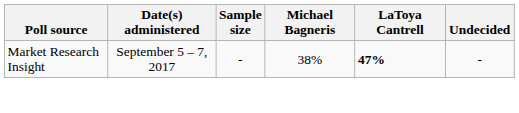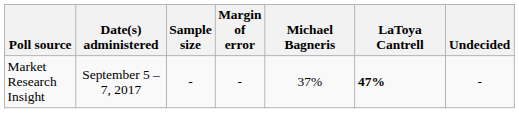 <table class="wikitable">
 <tr valign=bottom>
 <th>Poll source</th>
 <th>Date(s)<br>administered</th>
 <th>Sample<br>size</th>
+<th>Margin<br>of error</th>
 <th style="width:100px;">Michael<br> Bagneris</th>
 <th style="width:100px;">LaToya<br>Cantrell</th>
 <th style="width:75px;">Undecided</th>
 </tr>
 <tr>
 <td>Market Research Insight</td>
 <td align=center>September 5 – 7, 2017</td>
 <td align=center>-</td>
-<td align=center>38%</td>
+<td align=center>-</td>
+<td align=center>37%</td>
 <td><strong>47%</strong></td>
 <td align=center>-</td>
 </tr>
 </table>
